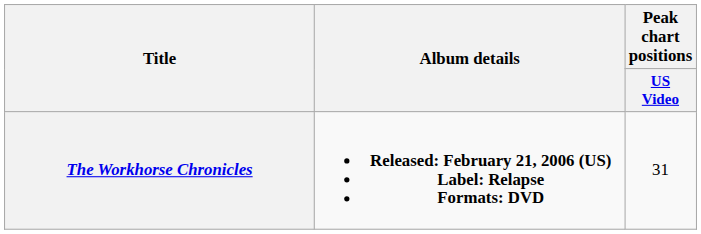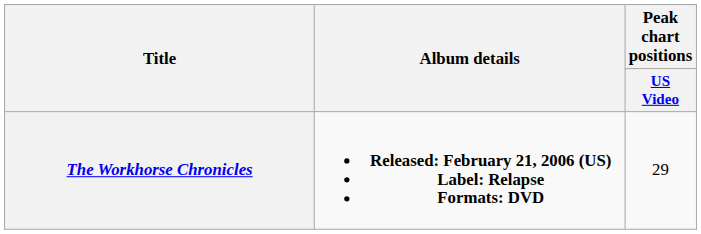 <table class="wikitable plainrowheaders" style="text-align:center;">
 <tr>
 <th scope="col" rowspan="2" style="width:18em;">Title</th>
 <th scope="col" rowspan="2" style="width:18em;">Album details</th>
 <th scope="col" colspan="1">Peak chart positions</th>
 </tr>
 <tr>
 <th scope="col" style="width:3em;font-size:90%;"><a href='#'>US<br>Video</a><br></th>
 </tr>
 <tr>
 <th scope="row"><em><a href='#'>The Workhorse Chronicles</a></em></th>
 <td><strong><br><ul><li>Released: February 21, 2006 <span>(US)</span></li><li>Label: Relapse</li><li>Formats: DVD</li></ul></strong></td>
-<td>31</td>
+<td>29</td>
 </tr>
 </table>
